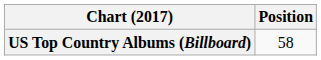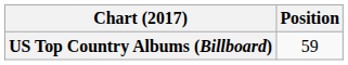 <table class="wikitable plainrowheaders" style="text-align:center">
 <tr>
 <th scope="col">Chart (2017)</th>
 <th scope="col">Position</th>
 </tr>
 <tr>
 <th scope="row">US Top Country Albums (<em>Billboard</em>)</th>
-<td>58</td>
+<td>59</td>
 </tr>
 </table>
